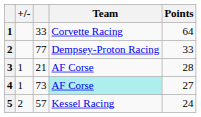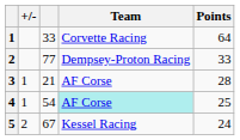 <table class="wikitable" style="font-size:95%;">
 <tr>
 <th scope="col"></th>
 <th scope="col">+/-</th>
 <th scope="col"></th>
 <th scope="col">Team</th>
 <th scope="col">Points</th>
 </tr>
 <tr>
 <th align="center">1</th>
 <td align="left"></td>
 <td align="center">33</td>
 <td> <a href='#'>Corvette Racing</a></td>
 <td align="right">64</td>
 </tr>
 <tr>
 <th align="center">2</th>
 <td align="left"></td>
 <td align="center">77</td>
 <td> <a href='#'>Dempsey-Proton Racing</a></td>
 <td align="right">33</td>
 </tr>
 <tr>
 <th align="center">3</th>
 <td align="left"> 1</td>
 <td align="center">21</td>
 <td> <a href='#'>AF Corse</a></td>
 <td align="right">28</td>
 </tr>
 <tr>
 <th align="center">4</th>
 <td align="left"> 1</td>
-<td align="center">73</td>
+<td align="center">54</td>
 <td style="background: paleturquoise;"> <a href='#'>AF Corse</a></td>
-<td align="right">27</td>
+<td align="right">25</td>
 </tr>
 <tr>
 <th align="center">5</th>
 <td align="left"> 2</td>
-<td align="center">57</td>
+<td align="center">67</td>
 <td> <a href='#'>Kessel Racing</a></td>
 <td align="right">24</td>
 </tr>
 </table>
